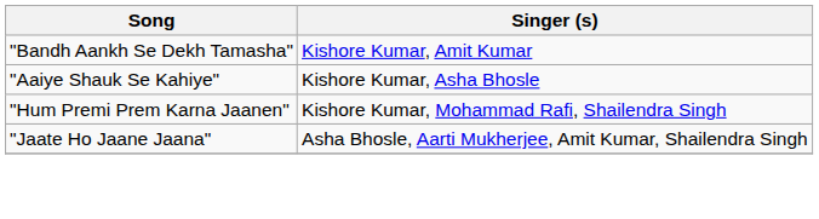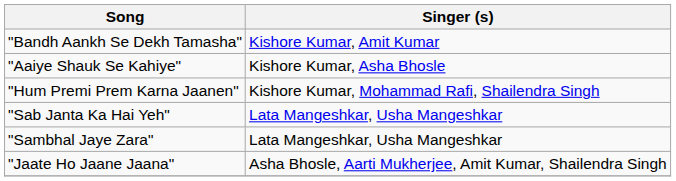 <table class="wikitable" style="font-size:95%;">
 <tr>
 <th>Song</th>
 <th>Singer (s)</th>
 </tr>
 <tr>
 <td>"Bandh Aankh Se Dekh Tamasha"</td>
 <td><a href='#'>Kishore Kumar</a>, <a href='#'>Amit Kumar</a></td>
 </tr>
 <tr>
 <td>"Aaiye Shauk Se Kahiye"</td>
 <td>Kishore Kumar, <a href='#'>Asha Bhosle</a></td>
 </tr>
 <tr>
 <td>"Hum Premi Prem Karna Jaanen"</td>
 <td>Kishore Kumar, <a href='#'>Mohammad Rafi</a>, <a href='#'>Shailendra Singh</a></td>
 </tr>
 <tr>
+<td>"Sab Janta Ka Hai Yeh"</td>
+<td><a href='#'>Lata Mangeshkar</a>, <a href='#'>Usha Mangeshkar</a></td>
+</tr>
+<tr>
+<td>"Sambhal Jaye Zara"</td>
+<td>Lata Mangeshkar, Usha Mangeshkar</td>
+</tr>
+<tr>
 <td>"Jaate Ho Jaane Jaana"</td>
 <td>Asha Bhosle, <a href='#'>Aarti Mukherjee</a>, Amit Kumar, Shailendra Singh</td>
 </tr>
 <tr>
 </tr>
 </table>
